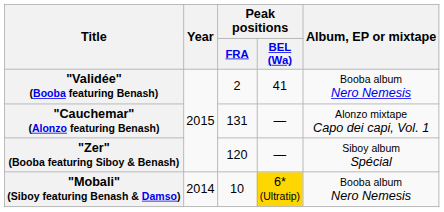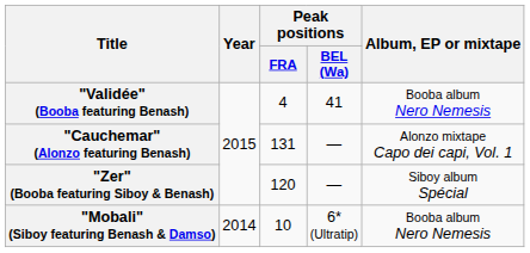 <table class="wikitable plainrowheaders" style="text-align:center">
 <tr>
 <th scope="col" rowspan="2">Title</th>
 <th scope="col" rowspan="2">Year</th>
 <th scope="col" colspan="2">Peak positions</th>
 <th scope="col" rowspan="2">Album, EP or mixtape</th>
 </tr>
 <tr>
 <th scope="col" style="width:3em;font-size:90%;"><a href='#'>FRA</a><br></th>
 <th scope="col" style="width:3em;font-size:90%;"><a href='#'>BEL<br>(Wa)</a><br></th>
 </tr>
 <tr>
 <th scope="row">"Validée"<br><small>(<a href='#'>Booba</a> featuring Benash)</small></th>
 <td rowspan=3>2015</td>
-<td>2</td>
+<td>4</td>
 <td>41</td>
 <td scope="row"><small>Booba album</small><br><em><a href='#'>Nero Nemesis</a></em></td>
 </tr>
 <tr>
 <th scope="row">"Cauchemar" <br><small>(<a href='#'>Alonzo</a> featuring Benash)</small></th>
 <td>131</td>
 <td>—</td>
 <td scope="row"><small>Alonzo mixtape</small><br><em>Capo dei capi, Vol. 1</em></td>
 </tr>
 <tr>
 <th scope="row">"Zer"<br><small>(Booba featuring Siboy & Benash)</small></th>
 <td>120</td>
 <td>—</td>
 <td scope="row"><small>Siboy album</small><br><em>Spécial</em></td>
 </tr>
 <tr>
 <th scope="row">"Mobali"<br><small>(Siboy featuring Benash & <a href='#'>Damso</a>)</small></th>
 <td>2014</td>
 <td>10</td>
-<td style="background: gold;">6*<br><small>(Ultratip)</small></td>
+<td>6*<br><small>(Ultratip)</small></td>
 <td scope="row"><small>Booba album</small><br><em>Nero Nemesis</em></td>
 </tr>
 </table>
